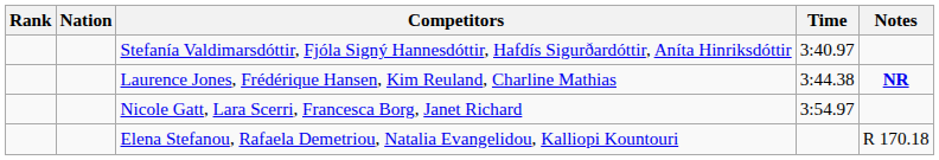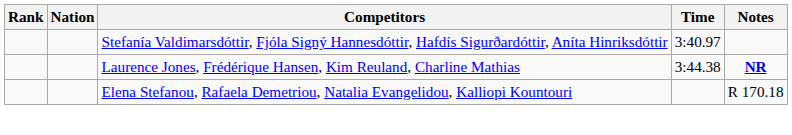 <table class="wikitable sortable" style="text-align:center; font-size:95%">
 <tr>
 <th>Rank</th>
 <th>Nation</th>
 <th>Competitors</th>
 <th>Time</th>
 <th>Notes</th>
 </tr>
 <tr>
 <td></td>
 <td align=left></td>
 <td align=left><a href='#'>Stefanía Valdimarsdóttir</a>, <a href='#'>Fjóla Signý Hannesdóttir</a>, <a href='#'>Hafdís Sigurðardóttir</a>, <a href='#'>Aníta Hinriksdóttir</a></td>
 <td>3:40.97</td>
 <td></td>
 </tr>
 <tr>
 <td></td>
 <td align=left></td>
 <td align=left><a href='#'>Laurence Jones</a>, <a href='#'>Frédérique Hansen</a>, <a href='#'>Kim Reuland</a>, <a href='#'>Charline Mathias</a></td>
 <td>3:44.38</td>
 <td><strong><a href='#'>NR</a></strong></td>
 </tr>
 <tr>
 <td></td>
 <td align=left></td>
-<td align=left><a href='#'>Nicole Gatt</a>, <a href='#'>Lara Scerri</a>, <a href='#'>Francesca Borg</a>, <a href='#'>Janet Richard</a></td>
-<td>3:54.97</td>
-<td></td>
-</tr>
-<tr>
-<td></td>
-<td align=left></td>
 <td align=left><a href='#'>Elena Stefanou</a>, <a href='#'>Rafaela Demetriou</a>, <a href='#'>Natalia Evangelidou</a>, <a href='#'>Kalliopi Kountouri</a></td>
 <td></td>
 <td>R 170.18</td>
 </tr>
 </table>
